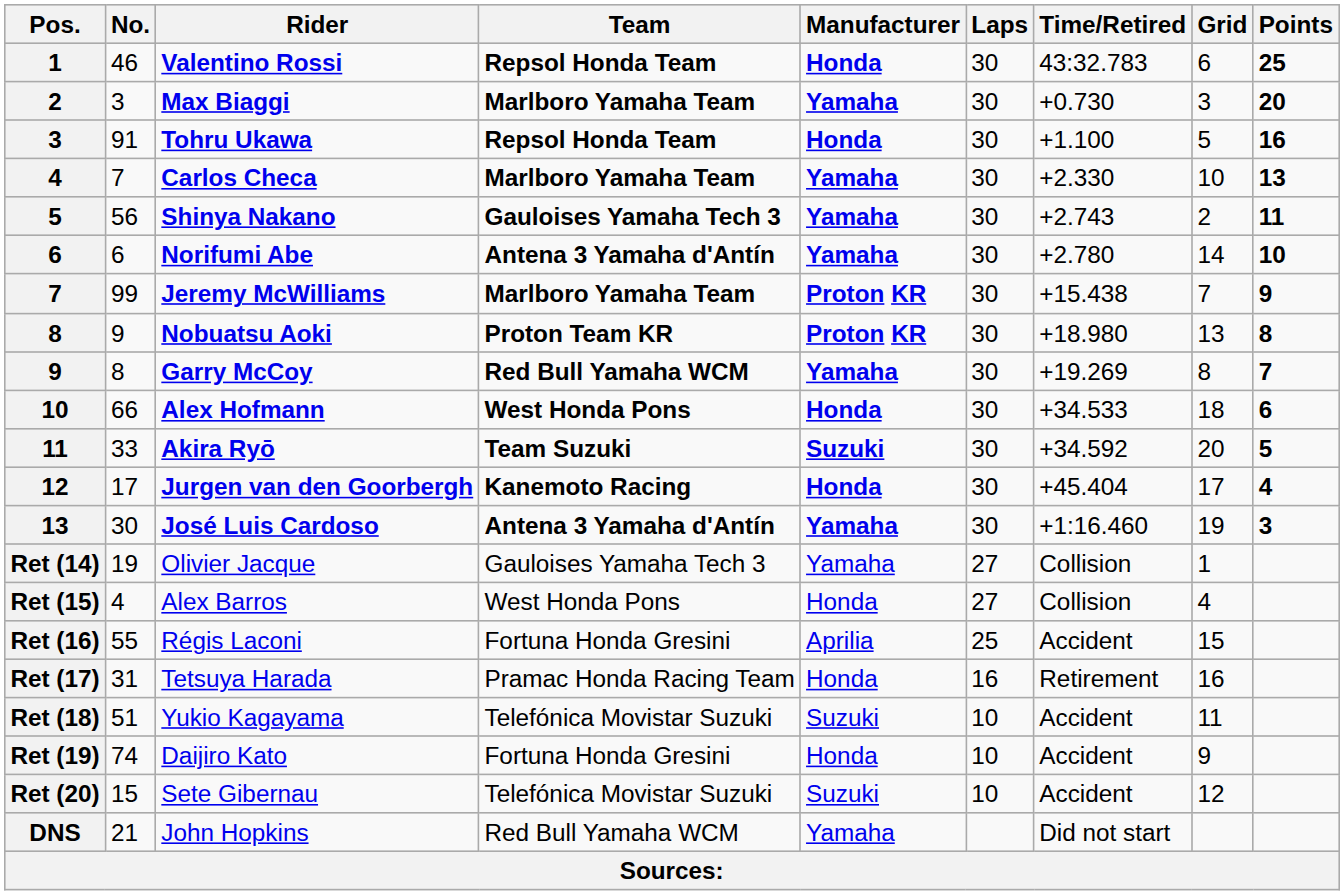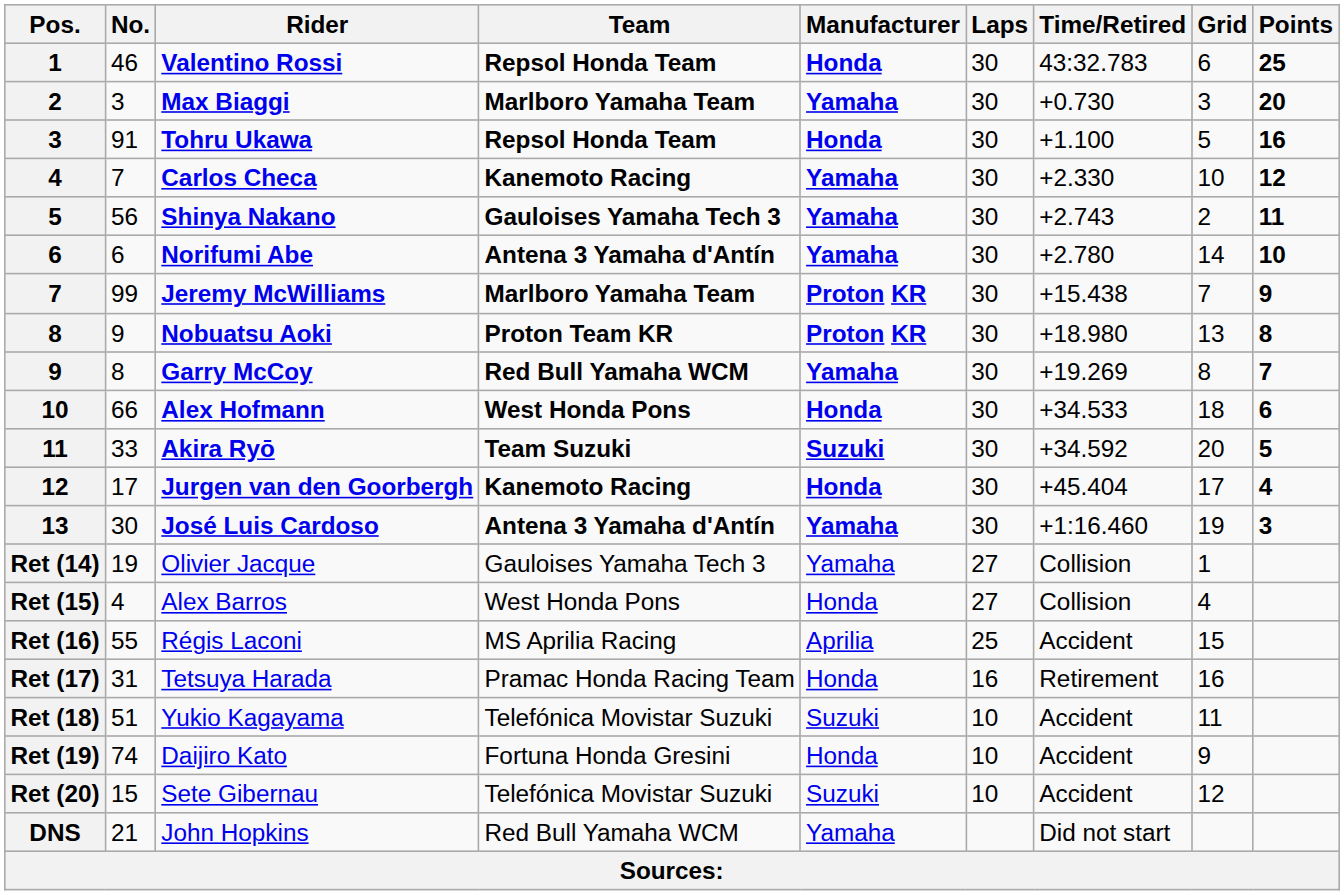 <table class="wikitable" style="font-size: 95%;">
 <tr>
 <th>Pos.</th>
 <th>No.</th>
 <th>Rider</th>
 <th>Team</th>
 <th>Manufacturer</th>
 <th>Laps</th>
 <th>Time/Retired</th>
 <th>Grid</th>
 <th>Points</th>
 </tr>
 <tr>
 <th>1</th>
 <td>46</td>
 <td> <strong><a href='#'>Valentino Rossi</a></strong></td>
 <td><strong>Repsol Honda Team</strong></td>
 <td><strong><a href='#'>Honda</a></strong></td>
 <td>30</td>
 <td>43:32.783</td>
 <td>6</td>
 <td><strong>25</strong></td>
 </tr>
 <tr>
 <th>2</th>
 <td>3</td>
 <td> <strong><a href='#'>Max Biaggi</a></strong></td>
 <td><strong>Marlboro Yamaha Team</strong></td>
 <td><strong><a href='#'>Yamaha</a></strong></td>
 <td>30</td>
 <td>+0.730</td>
 <td>3</td>
 <td><strong>20</strong></td>
 </tr>
 <tr>
 <th>3</th>
 <td>91</td>
 <td> <strong><a href='#'>Tohru Ukawa</a></strong></td>
 <td><strong>Repsol Honda Team</strong></td>
 <td><strong><a href='#'>Honda</a></strong></td>
 <td>30</td>
 <td>+1.100</td>
 <td>5</td>
 <td><strong>16</strong></td>
 </tr>
 <tr>
 <th>4</th>
 <td>7</td>
 <td> <strong><a href='#'>Carlos Checa</a></strong></td>
-<td><strong>Marlboro Yamaha Team</strong></td>
+<td><strong>Kanemoto Racing</strong></td>
 <td><strong><a href='#'>Yamaha</a></strong></td>
 <td>30</td>
 <td>+2.330</td>
 <td>10</td>
-<td><strong>13</strong></td>
+<td><strong>12</strong></td>
 </tr>
 <tr>
 <th>5</th>
 <td>56</td>
 <td> <strong><a href='#'>Shinya Nakano</a></strong></td>
 <td><strong>Gauloises Yamaha Tech 3</strong></td>
 <td><strong><a href='#'>Yamaha</a></strong></td>
 <td>30</td>
 <td>+2.743</td>
 <td>2</td>
 <td><strong>11</strong></td>
 </tr>
 <tr>
 <th>6</th>
 <td>6</td>
 <td> <strong><a href='#'>Norifumi Abe</a></strong></td>
 <td><strong>Antena 3 Yamaha d'Antín</strong></td>
 <td><strong><a href='#'>Yamaha</a></strong></td>
 <td>30</td>
 <td>+2.780</td>
 <td>14</td>
 <td><strong>10</strong></td>
 </tr>
 <tr>
 <th>7</th>
 <td>99</td>
 <td> <strong><a href='#'>Jeremy McWilliams</a></strong></td>
 <td><strong>Marlboro Yamaha Team</strong></td>
 <td><strong><a href='#'>Proton</a> <a href='#'>KR</a></strong></td>
 <td>30</td>
 <td>+15.438</td>
 <td>7</td>
 <td><strong>9</strong></td>
 </tr>
 <tr>
 <th>8</th>
 <td>9</td>
 <td> <strong><a href='#'>Nobuatsu Aoki</a></strong></td>
 <td><strong>Proton Team KR</strong></td>
 <td><strong><a href='#'>Proton</a> <a href='#'>KR</a></strong></td>
 <td>30</td>
 <td>+18.980</td>
 <td>13</td>
 <td><strong>8</strong></td>
 </tr>
 <tr>
 <th>9</th>
 <td>8</td>
 <td> <strong><a href='#'>Garry McCoy</a></strong></td>
 <td><strong>Red Bull Yamaha WCM</strong></td>
 <td><strong><a href='#'>Yamaha</a></strong></td>
 <td>30</td>
 <td>+19.269</td>
 <td>8</td>
 <td><strong>7</strong></td>
 </tr>
 <tr>
 <th>10</th>
 <td>66</td>
 <td> <strong><a href='#'>Alex Hofmann</a></strong></td>
 <td><strong>West Honda Pons</strong></td>
 <td><strong><a href='#'>Honda</a></strong></td>
 <td>30</td>
 <td>+34.533</td>
 <td>18</td>
 <td><strong>6</strong></td>
 </tr>
 <tr>
 <th>11</th>
 <td>33</td>
 <td> <strong><a href='#'>Akira Ryō</a></strong></td>
 <td><strong>Team Suzuki</strong></td>
 <td><strong><a href='#'>Suzuki</a></strong></td>
 <td>30</td>
 <td>+34.592</td>
 <td>20</td>
 <td><strong>5</strong></td>
 </tr>
 <tr>
 <th>12</th>
 <td>17</td>
 <td> <strong><a href='#'>Jurgen van den Goorbergh</a></strong></td>
 <td><strong>Kanemoto Racing</strong></td>
 <td><strong><a href='#'>Honda</a></strong></td>
 <td>30</td>
 <td>+45.404</td>
 <td>17</td>
 <td><strong>4</strong></td>
 </tr>
 <tr>
 <th>13</th>
 <td>30</td>
 <td> <strong><a href='#'>José Luis Cardoso</a></strong></td>
 <td><strong>Antena 3 Yamaha d'Antín</strong></td>
 <td><strong><a href='#'>Yamaha</a></strong></td>
 <td>30</td>
 <td>+1:16.460</td>
 <td>19</td>
 <td><strong>3</strong></td>
 </tr>
 <tr>
 <th>Ret (14)</th>
 <td>19</td>
 <td> <a href='#'>Olivier Jacque</a></td>
 <td>Gauloises Yamaha Tech 3</td>
 <td><a href='#'>Yamaha</a></td>
 <td>27</td>
 <td>Collision</td>
 <td>1</td>
 <td></td>
 </tr>
 <tr>
 <th>Ret (15)</th>
 <td>4</td>
 <td> <a href='#'>Alex Barros</a></td>
 <td>West Honda Pons</td>
 <td><a href='#'>Honda</a></td>
 <td>27</td>
 <td>Collision</td>
 <td>4</td>
 <td></td>
 </tr>
 <tr>
 <th>Ret (16)</th>
 <td>55</td>
 <td> <a href='#'>Régis Laconi</a></td>
-<td>Fortuna Honda Gresini</td>
+<td>MS Aprilia Racing</td>
 <td><a href='#'>Aprilia</a></td>
 <td>25</td>
 <td>Accident</td>
 <td>15</td>
 <td></td>
 </tr>
 <tr>
 <th>Ret (17)</th>
 <td>31</td>
 <td> <a href='#'>Tetsuya Harada</a></td>
 <td>Pramac Honda Racing Team</td>
 <td><a href='#'>Honda</a></td>
 <td>16</td>
 <td>Retirement</td>
 <td>16</td>
 <td></td>
 </tr>
 <tr>
 <th>Ret (18)</th>
 <td>51</td>
 <td> <a href='#'>Yukio Kagayama</a></td>
 <td>Telefónica Movistar Suzuki</td>
 <td><a href='#'>Suzuki</a></td>
 <td>10</td>
 <td>Accident</td>
 <td>11</td>
 <td></td>
 </tr>
 <tr>
 <th>Ret (19)</th>
 <td>74</td>
 <td> <a href='#'>Daijiro Kato</a></td>
 <td>Fortuna Honda Gresini</td>
 <td><a href='#'>Honda</a></td>
 <td>10</td>
 <td>Accident</td>
 <td>9</td>
 <td></td>
 </tr>
 <tr>
 <th>Ret (20)</th>
 <td>15</td>
 <td> <a href='#'>Sete Gibernau</a></td>
 <td>Telefónica Movistar Suzuki</td>
 <td><a href='#'>Suzuki</a></td>
 <td>10</td>
 <td>Accident</td>
 <td>12</td>
 <td></td>
 </tr>
 <tr>
 <th>DNS</th>
 <td>21</td>
 <td> <a href='#'>John Hopkins</a></td>
 <td>Red Bull Yamaha WCM</td>
 <td><a href='#'>Yamaha</a></td>
 <td></td>
 <td>Did not start</td>
 <td></td>
 <td></td>
 </tr>
 <tr>
 <th colspan=9>Sources: </th>
 </tr>
 </table>
